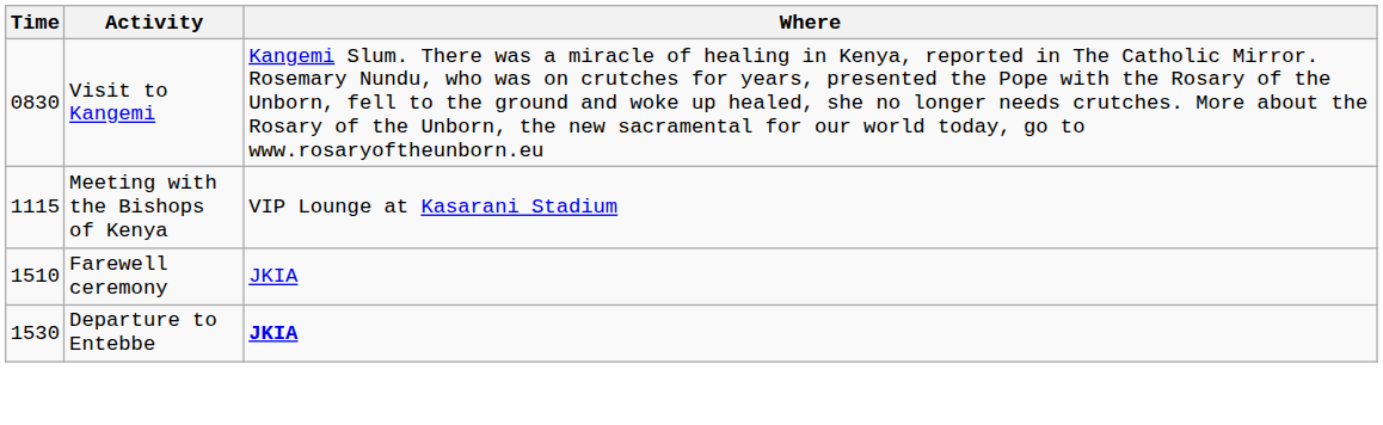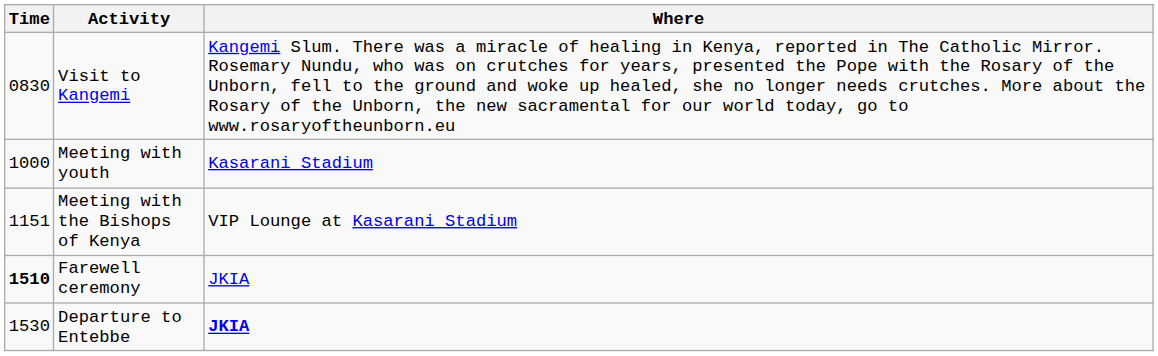 <table class="wikitable">
 <tr>
 <th>Time</th>
 <th>Activity</th>
 <th>Where</th>
 </tr>
 <tr>
 <td>0830</td>
 <td>Visit to <a href='#'>Kangemi</a></td>
 <td><a href='#'>Kangemi</a> Slum. There was a miracle of healing in Kenya, reported in The Catholic Mirror. Rosemary Nundu, who was on crutches for years, presented the Pope with the Rosary of the Unborn, fell to the ground and woke up healed, she no longer needs crutches. More about the Rosary of the Unborn, the new sacramental for our world today, go to www.rosaryoftheunborn.eu</td>
 </tr>
 <tr>
-<td>1115</td>
+<td>1000</td>
+<td>Meeting with youth</td>
+<td><a href='#'>Kasarani Stadium</a></td>
+</tr>
+<tr>
+<td>1151</td>
 <td>Meeting with the Bishops of Kenya</td>
 <td>VIP Lounge at <a href='#'>Kasarani Stadium</a></td>
 </tr>
 <tr>
-<td>1510</td>
+<td><strong>1510</strong></td>
 <td>Farewell ceremony</td>
 <td><a href='#'>JKIA</a></td>
 </tr>
 <tr>
 <td>1530</td>
 <td>Departure to Entebbe</td>
 <td><strong><a href='#'>JKIA</a></strong></td>
 </tr>
 </table>
